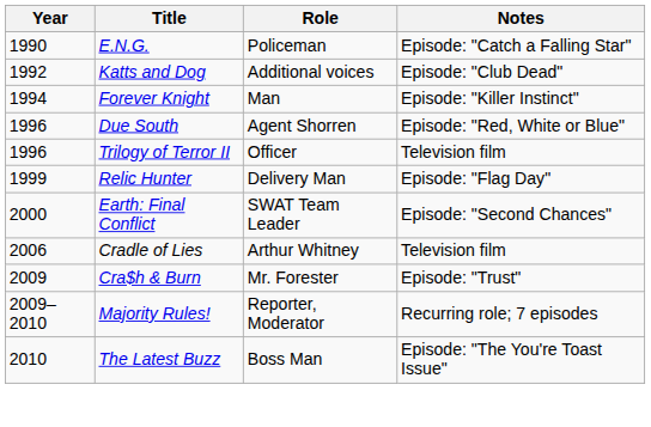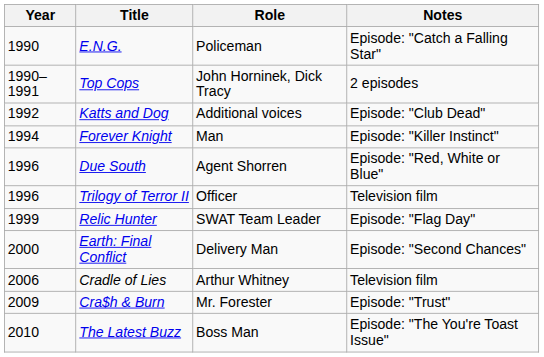 <table class="wikitable sortable">
 <tr>
 <th>Year</th>
 <th>Title</th>
 <th>Role</th>
 <th class="unsortable">Notes</th>
 </tr>
 <tr>
 <td>1990</td>
 <td><em><a href='#'>E.N.G.</a></em></td>
 <td>Policeman</td>
 <td>Episode: "Catch a Falling Star"</td>
+</tr>
+<tr>
+<td>1990–1991</td>
+<td><em><a href='#'>Top Cops</a></em></td>
+<td>John Horninek, Dick Tracy</td>
+<td>2 episodes</td>
 </tr>
 <tr>
 <td>1992</td>
 <td><em><a href='#'>Katts and Dog</a></em></td>
 <td>Additional voices</td>
 <td>Episode: "Club Dead"</td>
 </tr>
 <tr>
 <td>1994</td>
 <td><em><a href='#'>Forever Knight</a></em></td>
 <td>Man</td>
 <td>Episode: "Killer Instinct"</td>
 </tr>
 <tr>
 <td>1996</td>
 <td><em><a href='#'>Due South</a></em></td>
 <td>Agent Shorren</td>
 <td>Episode: "Red, White or Blue"</td>
 </tr>
 <tr>
 <td>1996</td>
 <td><em><a href='#'>Trilogy of Terror II</a></em></td>
 <td>Officer</td>
 <td>Television film</td>
 </tr>
 <tr>
 <td>1999</td>
 <td><em><a href='#'>Relic Hunter</a></em></td>
-<td>Delivery Man</td>
+<td>SWAT Team Leader</td>
 <td>Episode: "Flag Day"</td>
 </tr>
 <tr>
 <td>2000</td>
 <td><em><a href='#'>Earth: Final Conflict</a></em></td>
-<td>SWAT Team Leader</td>
+<td>Delivery Man</td>
 <td>Episode: "Second Chances"</td>
 </tr>
 <tr>
 <td>2006</td>
 <td><em>Cradle of Lies</em></td>
 <td>Arthur Whitney</td>
 <td>Television film</td>
 </tr>
 <tr>
 <td>2009</td>
 <td><em><a href='#'>Cra$h & Burn</a></em></td>
 <td>Mr. Forester</td>
 <td>Episode: "Trust"</td>
 </tr>
 <tr>
-<td>2009–2010</td>
-<td><em><a href='#'>Majority Rules!</a></em></td>
-<td>Reporter, Moderator</td>
-<td>Recurring role; 7 episodes</td>
-</tr>
-<tr>
 <td>2010</td>
 <td><em><a href='#'>The Latest Buzz</a></em></td>
 <td>Boss Man</td>
 <td>Episode: "The You're Toast Issue"</td>
 </tr>
 </table>
